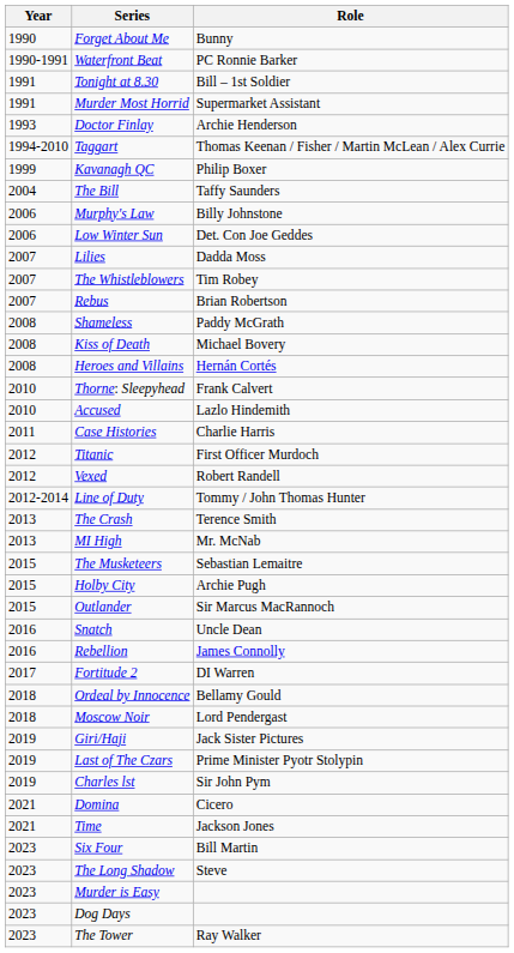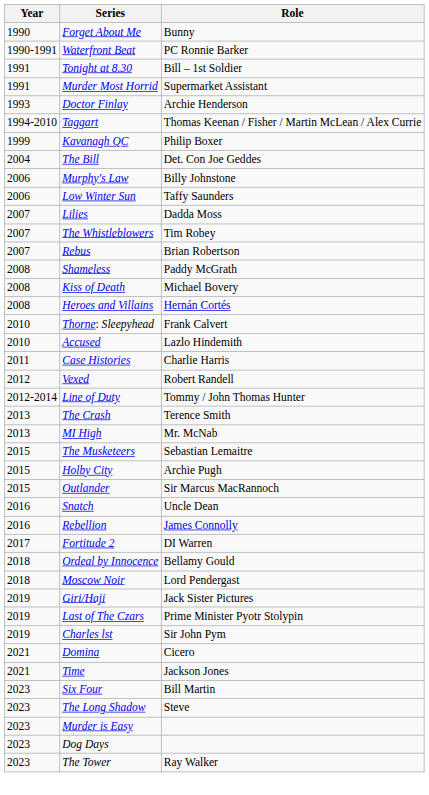 <table class="wikitable sortable">
 <tr>
 <th>Year</th>
 <th>Series</th>
 <th>Role</th>
 </tr>
 <tr>
 <td>1990</td>
 <td><a href='#'><em>Forget About Me</em></a></td>
 <td>Bunny</td>
 </tr>
 <tr>
 <td>1990-1991</td>
 <td><em><a href='#'>Waterfront Beat</a></em></td>
 <td>PC Ronnie Barker</td>
 </tr>
 <tr>
 <td>1991</td>
 <td><em><a href='#'>Tonight at 8.30</a></em></td>
 <td>Bill – 1st Soldier</td>
 </tr>
 <tr>
 <td>1991</td>
 <td><em><a href='#'>Murder Most Horrid</a></em></td>
 <td>Supermarket Assistant</td>
 </tr>
 <tr>
 <td>1993</td>
 <td><em><a href='#'>Doctor Finlay</a></em></td>
 <td>Archie Henderson</td>
 </tr>
 <tr>
 <td>1994-2010</td>
 <td><em><a href='#'>Taggart</a></em></td>
 <td>Thomas Keenan / Fisher / Martin McLean / Alex Currie</td>
 </tr>
 <tr>
 <td>1999</td>
 <td><em><a href='#'>Kavanagh QC</a></em></td>
 <td>Philip Boxer</td>
 </tr>
 <tr>
 <td>2004</td>
 <td><em><a href='#'>The Bill</a></em></td>
-<td>Taffy Saunders</td>
+<td>Det. Con Joe Geddes</td>
 </tr>
 <tr>
 <td>2006</td>
 <td><a href='#'><em>Murphy's Law</em></a></td>
 <td>Billy Johnstone</td>
 </tr>
 <tr>
 <td>2006</td>
 <td><a href='#'><em>Low Winter Sun</em></a></td>
-<td>Det. Con Joe Geddes</td>
+<td>Taffy Saunders</td>
 </tr>
 <tr>
 <td>2007</td>
 <td><a href='#'><em>Lilies</em></a></td>
 <td>Dadda Moss</td>
 </tr>
 <tr>
 <td>2007</td>
 <td><em><a href='#'>The Whistleblowers</a></em></td>
 <td>Tim Robey</td>
 </tr>
 <tr>
 <td>2007</td>
 <td><em><a href='#'>Rebus</a></em></td>
 <td>Brian Robertson</td>
 </tr>
 <tr>
 <td>2008</td>
 <td><a href='#'><em>Shameless</em></a></td>
 <td>Paddy McGrath</td>
 </tr>
 <tr>
 <td>2008</td>
 <td><a href='#'><em>Kiss of Death</em></a></td>
 <td>Michael Bovery</td>
 </tr>
 <tr>
 <td>2008</td>
 <td><a href='#'><em>Heroes and Villains</em></a></td>
 <td><a href='#'>Hernán Cortés</a></td>
 </tr>
 <tr>
 <td>2010</td>
 <td><a href='#'><em>Thorne</em></a>: <em>Sleepyhead</em></td>
 <td>Frank Calvert</td>
 </tr>
 <tr>
 <td>2010</td>
 <td><a href='#'><em>Accused</em></a></td>
 <td>Lazlo Hindemith</td>
 </tr>
 <tr>
 <td>2011</td>
 <td><a href='#'><em>Case Histories</em></a></td>
 <td>Charlie Harris</td>
-</tr>
-<tr>
-<td>2012</td>
-<td><a href='#'><em>Titanic</em></a></td>
-<td>First Officer Murdoch</td>
 </tr>
 <tr>
 <td>2012</td>
 <td><em><a href='#'>Vexed</a></em></td>
 <td>Robert Randell</td>
 </tr>
 <tr>
 <td>2012-2014</td>
 <td><em><a href='#'>Line of Duty</a></em></td>
 <td>Tommy / John Thomas Hunter</td>
 </tr>
 <tr>
 <td>2013</td>
 <td><a href='#'><em>The Crash</em></a></td>
 <td>Terence Smith</td>
 </tr>
 <tr>
 <td>2013</td>
 <td><em><a href='#'>MI High</a></em></td>
 <td>Mr. McNab</td>
 </tr>
 <tr>
 <td>2015</td>
 <td><em><a href='#'>The Musketeers</a></em></td>
 <td>Sebastian Lemaitre</td>
 </tr>
 <tr>
 <td>2015</td>
 <td><em><a href='#'>Holby City</a></em></td>
 <td>Archie Pugh</td>
 </tr>
 <tr>
 <td>2015</td>
 <td><a href='#'><em>Outlander</em></a></td>
 <td>Sir Marcus MacRannoch</td>
 </tr>
 <tr>
 <td>2016</td>
 <td><a href='#'><em>Snatch</em></a></td>
 <td>Uncle Dean</td>
 </tr>
 <tr>
 <td>2016</td>
 <td><a href='#'><em>Rebellion</em></a></td>
 <td><a href='#'>James Connolly</a></td>
 </tr>
 <tr>
 <td>2017</td>
 <td><a href='#'><em>Fortitude 2</em></a></td>
 <td>DI Warren</td>
 </tr>
 <tr>
 <td>2018</td>
 <td><a href='#'><em>Ordeal by Innocence</em></a></td>
 <td>Bellamy Gould</td>
 </tr>
 <tr>
 <td>2018</td>
 <td><em><a href='#'>Moscow Noir</a></em></td>
 <td>Lord Pendergast</td>
 </tr>
 <tr>
 <td>2019</td>
 <td><em><a href='#'>Giri/Haji</a></em></td>
 <td>Jack Sister Pictures</td>
 </tr>
 <tr>
 <td>2019</td>
 <td><em><a href='#'>Last of The Czars</a></em></td>
 <td>Prime Minister Pyotr Stolypin</td>
 </tr>
 <tr>
 <td>2019</td>
 <td><em><a href='#'>Charles lst</a></em></td>
 <td>Sir John Pym</td>
 </tr>
 <tr>
 <td>2021</td>
 <td><a href='#'><em>Domina</em></a></td>
 <td>Cicero</td>
 </tr>
 <tr>
 <td>2021</td>
 <td><a href='#'><em>Time</em></a></td>
 <td>Jackson Jones</td>
 </tr>
 <tr>
 <td>2023</td>
 <td><em><a href='#'>Six Four</a></em></td>
 <td>Bill Martin</td>
 </tr>
 <tr>
 <td>2023</td>
 <td><a href='#'><em>The Long Shadow</em></a></td>
 <td>Steve</td>
 </tr>
 <tr>
 <td>2023</td>
 <td><a href='#'><em>Murder is Easy</em></a></td>
 <td></td>
 </tr>
 <tr>
 <td>2023</td>
 <td><em>Dog Days</em></td>
 <td></td>
 </tr>
 <tr>
 <td>2023</td>
 <td><em>The Tower</em></td>
 <td>Ray Walker</td>
 </tr>
 </table>
